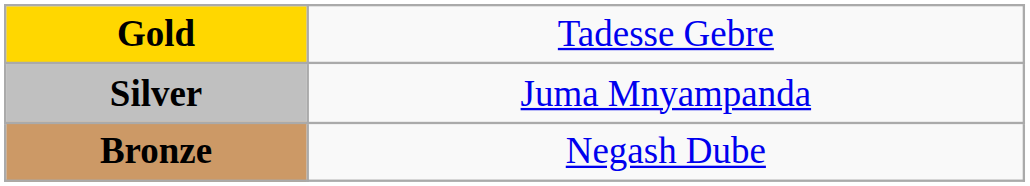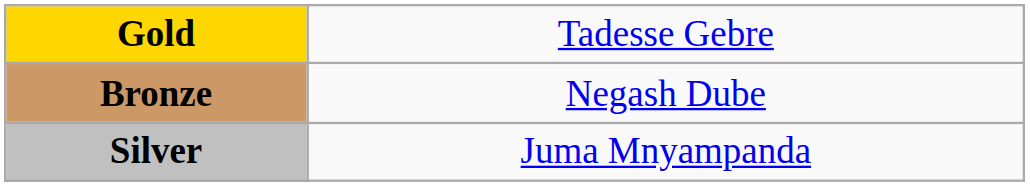 <table class="wikitable" style="text-align:center; " width="35%">
 <tr>
 <td bgcolor="gold"><strong>Gold</strong></td>
 <td><a href='#'>Tadesse Gebre</a><br>  <small><em></em></small></td>
 </tr>
 <tr>
+<td bgcolor="CC9966"><strong>Bronze</strong></td>
+<td><a href='#'>Negash Dube</a><br>  <small><em></em></small></td>
+</tr>
+<tr>
 <td bgcolor="silver"><strong>Silver</strong></td>
 <td><a href='#'>Juma Mnyampanda</a><br>  <small><em></em></small></td>
 </tr>
-<tr>
-<td bgcolor="CC9966"><strong>Bronze</strong></td>
-<td><a href='#'>Negash Dube</a><br>  <small><em></em></small></td>
-</tr>
 </table>
